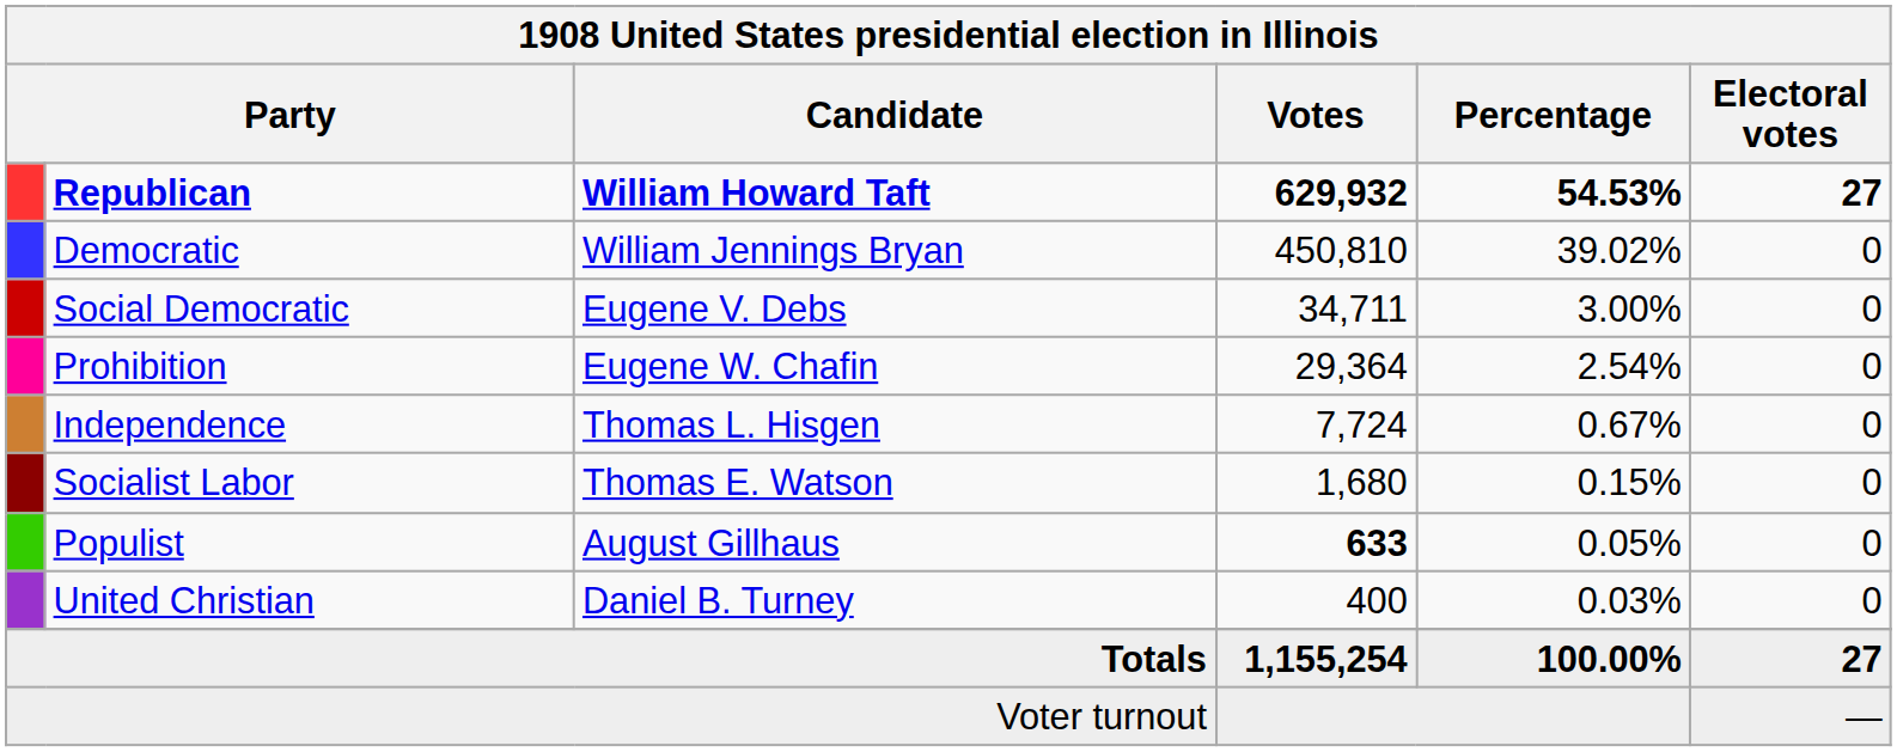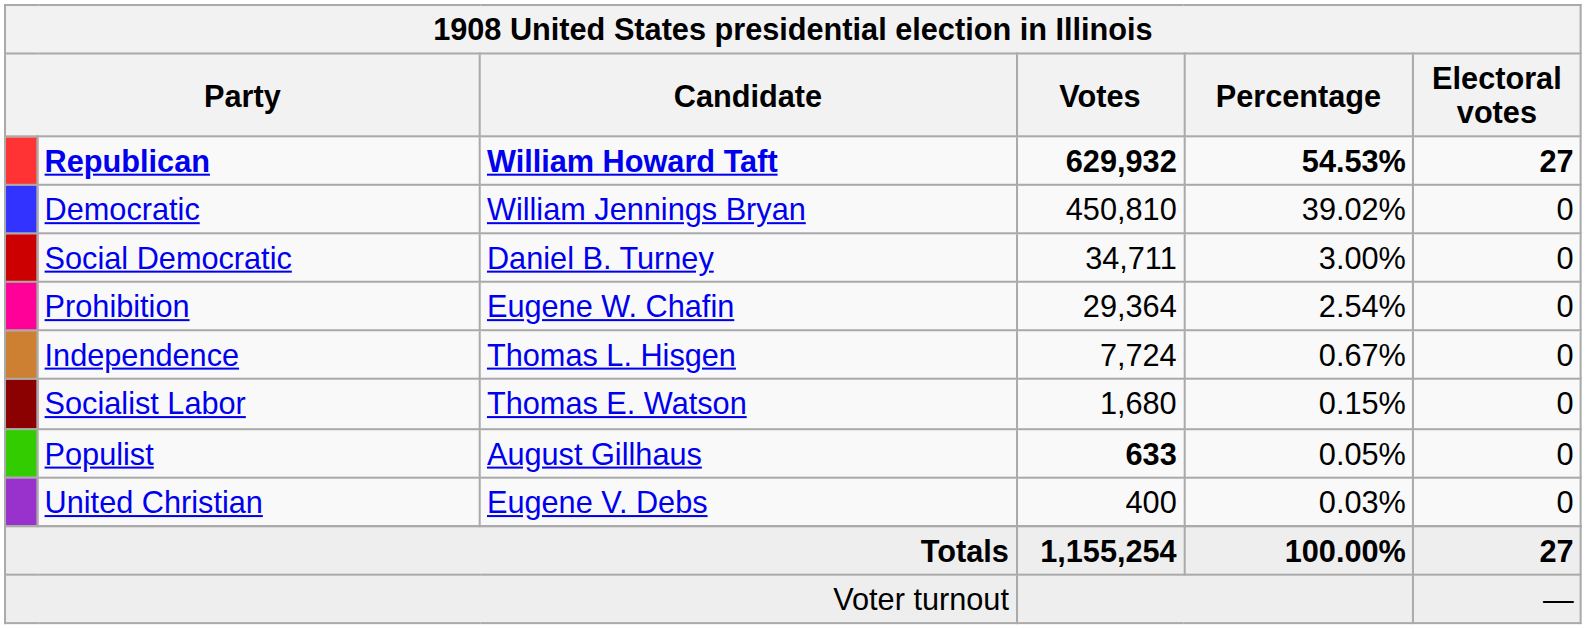 <table class="wikitable" style="font-size: 95%;">
 <tr>
 <th colspan="6">1908 United States presidential election in Illinois</th>
 </tr>
 <tr>
 <th colspan="2" style="width: 15em">Party</th>
 <th style="width: 17em">Candidate</th>
 <th style="width: 5em">Votes</th>
 <th style="width: 7em">Percentage</th>
 <th style="width: 5em">Electoral votes</th>
 </tr>
 <tr>
 <th style="background-color:#FF3333; width: 3px"></th>
 <td style="width: 130px"><strong><a href='#'>Republican</a></strong></td>
 <td><strong><a href='#'>William Howard Taft</a></strong></td>
 <td align="right"><strong>629,932</strong></td>
 <td align="right"><strong>54.53%</strong></td>
 <td align="right"><strong>27</strong></td>
 </tr>
 <tr>
 <th style="background-color:#3333FF; width: 3px"></th>
 <td style="width: 130px"><a href='#'>Democratic</a></td>
 <td><a href='#'>William Jennings Bryan</a></td>
 <td align="right">450,810</td>
 <td align="right">39.02%</td>
 <td align="right">0</td>
 </tr>
 <tr>
 <th style="background-color:#c00; width: 3px"></th>
 <td style="width: 130px"><a href='#'>Social Democratic</a></td>
-<td><a href='#'>Eugene V. Debs</a></td>
+<td><a href='#'>Daniel B. Turney</a></td>
 <td align="right">34,711</td>
 <td align="right">3.00%</td>
 <td align="right">0</td>
 </tr>
 <tr>
 <th style="background-color:#f09; width: 3px"></th>
 <td style="width: 130px"><a href='#'>Prohibition</a></td>
 <td><a href='#'>Eugene W. Chafin</a></td>
 <td align="right">29,364</td>
 <td align="right">2.54%</td>
 <td align="right">0</td>
 </tr>
 <tr>
 <th style="background-color:#CD7F32; width: 3px"></th>
 <td style="width: 130px"><a href='#'>Independence</a></td>
 <td><a href='#'>Thomas L. Hisgen</a></td>
 <td align="right">7,724</td>
 <td align="right">0.67%</td>
 <td align="right">0</td>
 </tr>
 <tr>
 <th style="background-color:#8B0000; width: 3px"></th>
 <td style="width: 130px"><a href='#'>Socialist Labor</a></td>
 <td><a href='#'>Thomas E. Watson</a></td>
 <td align="right">1,680</td>
 <td align="right">0.15%</td>
 <td align="right">0</td>
 </tr>
 <tr>
 <th style="background-color:#3c0; width: 3px"></th>
 <td style="width: 130px"><a href='#'>Populist</a></td>
 <td><a href='#'>August Gillhaus</a></td>
 <td align="right"><strong>633</strong></td>
 <td align="right">0.05%</td>
 <td align="right">0</td>
 </tr>
 <tr>
 <th style="background-color:#9932CC; width: 3px"></th>
 <td style="width: 130px"><a href='#'>United Christian</a></td>
-<td><a href='#'>Daniel B. Turney</a></td>
+<td><a href='#'>Eugene V. Debs</a></td>
 <td align="right">400</td>
 <td align="right">0.03%</td>
 <td align="right">0</td>
 </tr>
 <tr>
 </tr>
 <tr bgcolor="#EEEEEE">
 <td colspan="3" align="right"><strong>Totals</strong></td>
 <td align="right"><strong>1,155,254</strong></td>
 <td align="right"><strong>100.00%</strong></td>
 <td align="right"><strong>27</strong></td>
 </tr>
 <tr bgcolor="#EEEEEE">
 <td colspan="3" align="right">Voter turnout</td>
 <td colspan="2" align="right"></td>
 <td align="right">—</td>
 </tr>
 </table>
